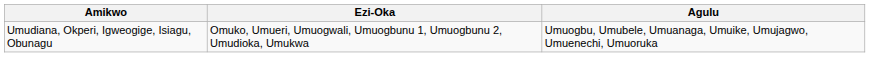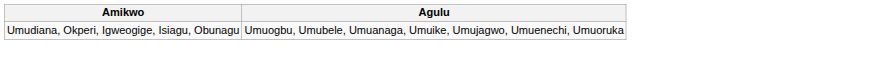 <table class="wikitable">
 <tr>
 <th>Amikwo</th>
-<th>Ezi-Oka</th>
 <th>Agulu</th>
 </tr>
 <tr>
 <td>Umudiana, Okperi, Igweogige, Isiagu, Obunagu</td>
-<td>Omuko, Umueri, Umuogwali, Umuogbunu 1, Umuogbunu 2, Umudioka, Umukwa</td>
 <td>Umuogbu, Umubele, Umuanaga, Umuike, Umujagwo, Umuenechi, Umuoruka</td>
 </tr>
 </table>
